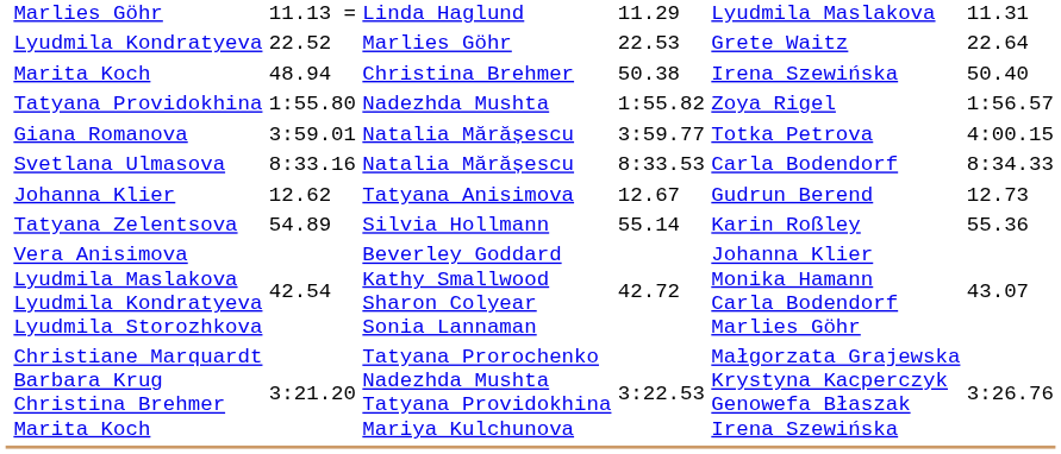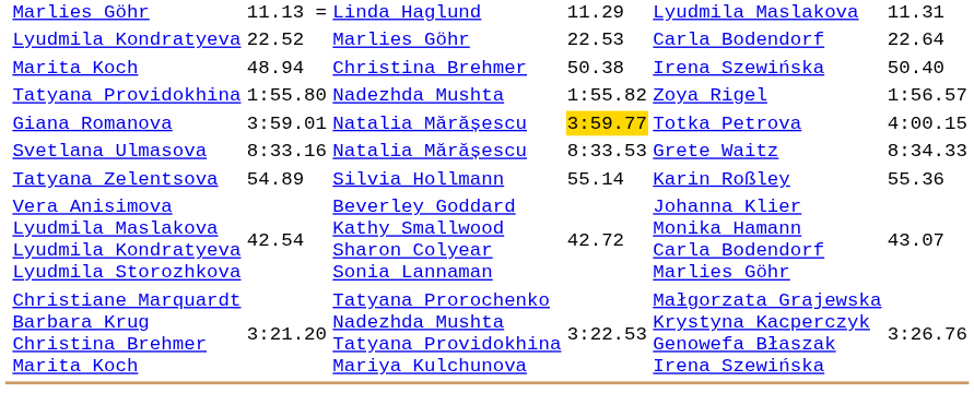 <table>
 <tr>
 <td></td>
 <td><a href='#'>Marlies Göhr</a><br></td>
 <td>11.13 =</td>
 <td><a href='#'>Linda Haglund</a><br></td>
 <td>11.29</td>
 <td><a href='#'>Lyudmila Maslakova</a><br></td>
 <td>11.31</td>
 </tr>
 <tr>
 <td></td>
 <td><a href='#'>Lyudmila Kondratyeva</a><br></td>
 <td>22.52</td>
 <td><a href='#'>Marlies Göhr</a><br></td>
 <td>22.53</td>
-<td><a href='#'>Grete Waitz</a><br></td>
+<td><a href='#'>Carla Bodendorf</a><br></td>
 <td>22.64</td>
 </tr>
 <tr>
 <td></td>
 <td><a href='#'>Marita Koch</a><br></td>
 <td>48.94 </td>
 <td><a href='#'>Christina Brehmer</a><br></td>
 <td>50.38</td>
 <td><a href='#'>Irena Szewińska</a><br></td>
 <td>50.40</td>
 </tr>
 <tr>
 <td></td>
 <td><a href='#'>Tatyana Providokhina</a><br></td>
 <td>1:55.80 </td>
 <td><a href='#'>Nadezhda Mushta</a><br></td>
 <td>1:55.82</td>
 <td><a href='#'>Zoya Rigel</a><br></td>
 <td>1:56.57</td>
 </tr>
 <tr>
 <td></td>
 <td><a href='#'>Giana Romanova</a><br></td>
 <td>3:59.01 </td>
 <td><a href='#'>Natalia Mărășescu</a><br></td>
-<td>3:59.77</td>
+<td style="background: gold;">3:59.77</td>
 <td><a href='#'>Totka Petrova</a><br></td>
 <td>4:00.15</td>
 </tr>
 <tr>
 <td></td>
 <td><a href='#'>Svetlana Ulmasova</a><br></td>
 <td>8:33.16 </td>
 <td><a href='#'>Natalia Mărășescu</a><br></td>
 <td>8:33.53</td>
-<td><a href='#'>Carla Bodendorf</a><br></td>
+<td><a href='#'>Grete Waitz</a><br></td>
 <td>8:34.33</td>
-</tr>
-<tr>
-<td></td>
-<td><a href='#'>Johanna Klier</a><br></td>
-<td>12.62</td>
-<td><a href='#'>Tatyana Anisimova</a><br></td>
-<td>12.67</td>
-<td><a href='#'>Gudrun Berend</a><br></td>
-<td>12.73</td>
 </tr>
 <tr>
 <td></td>
 <td><a href='#'>Tatyana Zelentsova</a><br></td>
 <td>54.89</td>
 <td><a href='#'>Silvia Hollmann</a><br></td>
 <td>55.14</td>
 <td><a href='#'>Karin Roßley</a><br></td>
 <td>55.36</td>
 </tr>
 <tr>
 <td></td>
 <td><a href='#'>Vera Anisimova</a> <br> <a href='#'>Lyudmila Maslakova</a> <br> <a href='#'>Lyudmila Kondratyeva</a> <br> <a href='#'>Lyudmila Storozhkova</a><br></td>
 <td>42.54</td>
 <td><a href='#'>Beverley Goddard</a> <br> <a href='#'>Kathy Smallwood</a> <br> <a href='#'>Sharon Colyear</a> <br> <a href='#'>Sonia Lannaman</a><br></td>
 <td>42.72</td>
 <td><a href='#'>Johanna Klier</a> <br> <a href='#'>Monika Hamann</a> <br> <a href='#'>Carla Bodendorf</a> <br> <a href='#'>Marlies Göhr</a><br></td>
 <td>43.07</td>
 </tr>
 <tr>
 <td></td>
 <td><a href='#'>Christiane Marquardt</a> <br> <a href='#'>Barbara Krug</a> <br> <a href='#'>Christina Brehmer</a> <br> <a href='#'>Marita Koch</a> <br></td>
 <td>3:21.20 </td>
 <td><a href='#'>Tatyana Prorochenko</a> <br> <a href='#'>Nadezhda Mushta</a> <br> <a href='#'>Tatyana Providokhina</a> <br> <a href='#'>Mariya Kulchunova</a><br></td>
 <td>3:22.53</td>
 <td><a href='#'>Małgorzata Grajewska</a> <br> <a href='#'>Krystyna Kacperczyk</a> <br> <a href='#'>Genowefa Błaszak</a> <br> <a href='#'>Irena Szewińska</a><br></td>
 <td>3:26.76</td>
 </tr>
 <tr bgcolor= CC9966>
 <td colspan=7></td>
 </tr>
 </table>
